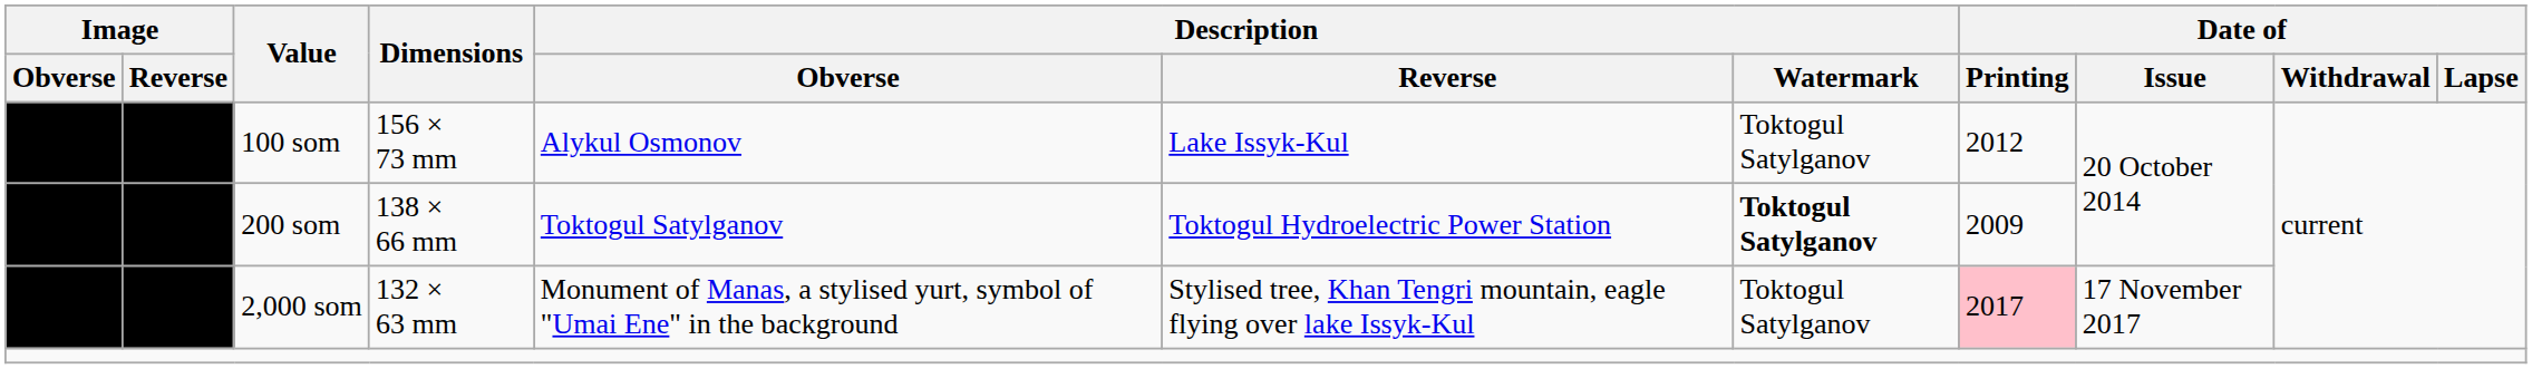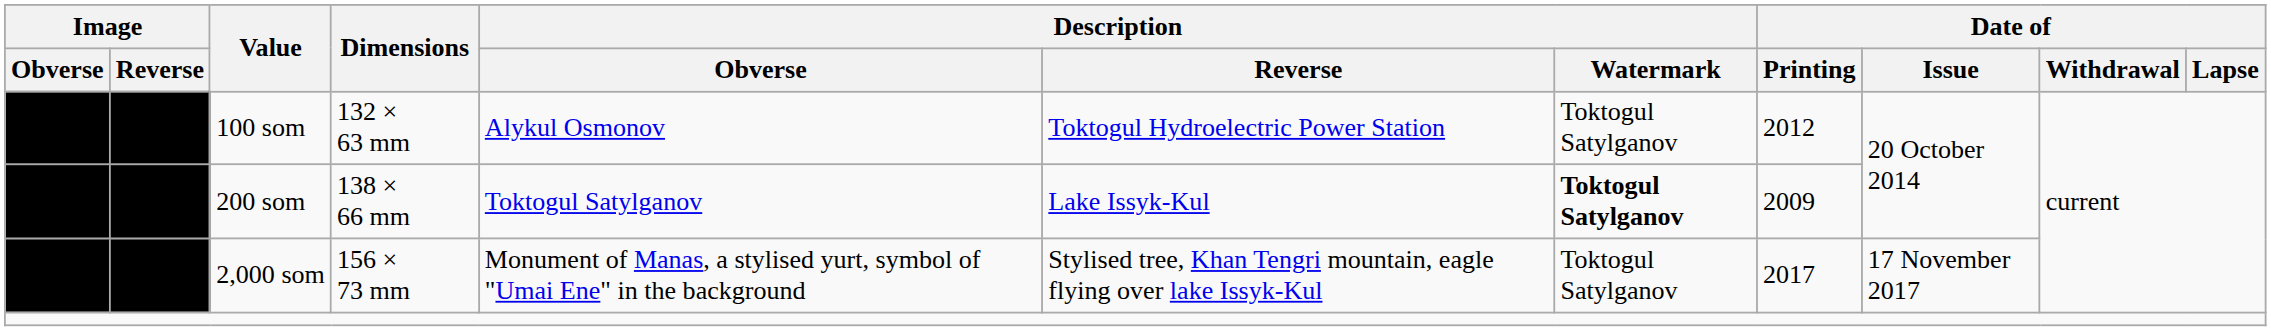 <table class="wikitable" style="font-size: 90%">
 <tr>
 <th colspan="2">Image</th>
 <th rowspan="2">Value</th>
 <th rowspan="2">Dimensions</th>
 <th colspan="3">Description</th>
 <th colspan="4">Date of</th>
 </tr>
 <tr>
 <th>Obverse</th>
 <th>Reverse</th>
 <th>Obverse</th>
 <th>Reverse</th>
 <th>Watermark</th>
 <th>Printing</th>
 <th>Issue</th>
 <th>Withdrawal</th>
 <th>Lapse</th>
 </tr>
 <tr>
 <td align="center" bgcolor="#000000"></td>
 <td align="center" bgcolor="#000000"></td>
 <td>100 som</td>
-<td>156 × 73 mm</td>
+<td>132 × 63 mm</td>
 <td><a href='#'>Alykul Osmonov</a></td>
-<td><a href='#'>Lake Issyk-Kul</a></td>
+<td><a href='#'>Toktogul Hydroelectric Power Station</a></td>
 <td>Toktogul Satylganov</td>
 <td>2012</td>
 <td rowspan="2">20 October 2014</td>
 <td rowspan="3" colspan="2">current</td>
 </tr>
 <tr>
 <td align="center" bgcolor="#000000"></td>
 <td align="center" bgcolor="#000000"></td>
 <td>200 som</td>
 <td>138 × 66 mm</td>
 <td><a href='#'>Toktogul Satylganov</a></td>
-<td><a href='#'>Toktogul Hydroelectric Power Station</a></td>
+<td><a href='#'>Lake Issyk-Kul</a></td>
 <td><strong>Toktogul Satylganov</strong></td>
 <td>2009</td>
 </tr>
 <tr>
 <td align="center" bgcolor="#000000"></td>
 <td align="center" bgcolor="#000000"></td>
 <td>2,000 som</td>
-<td>132 × 63 mm</td>
+<td>156 × 73 mm</td>
 <td>Monument of <a href='#'>Manas</a>, a stylised yurt,  symbol of "<a href='#'>Umai Ene</a>" in the background</td>
 <td>Stylised tree, <a href='#'>Khan Tengri</a> mountain, eagle flying over <a href='#'>lake Issyk-Kul</a></td>
 <td>Toktogul Satylganov</td>
-<td style="background: pink;">2017</td>
+<td>2017</td>
 <td>17 November 2017</td>
 </tr>
 <tr>
 <td colspan="11"></td>
 </tr>
 </table>
